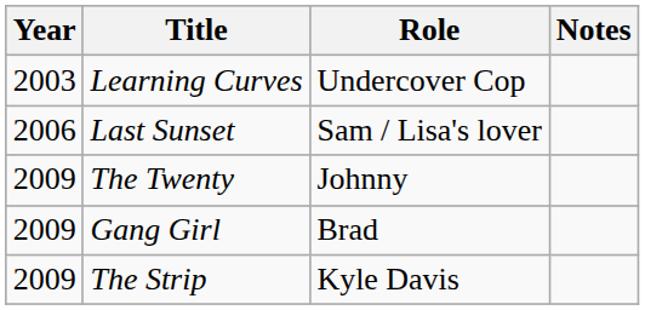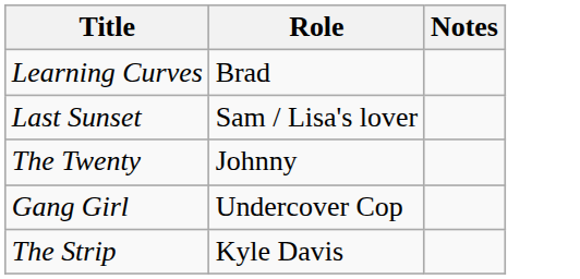 <table class="wikitable sortable">
 <tr>
-<th>Year</th>
 <th>Title</th>
 <th>Role</th>
 <th>Notes</th>
 </tr>
 <tr>
-<td>2003</td>
 <td><em>Learning Curves</em></td>
-<td>Undercover Cop</td>
+<td>Brad</td>
 <td></td>
 </tr>
 <tr>
-<td>2006</td>
 <td><em>Last Sunset</em></td>
 <td>Sam / Lisa's lover</td>
 <td></td>
 </tr>
 <tr>
-<td>2009</td>
 <td><em>The Twenty</em></td>
 <td>Johnny</td>
 <td></td>
 </tr>
 <tr>
-<td>2009</td>
 <td><em>Gang Girl</em></td>
-<td>Brad</td>
+<td>Undercover Cop</td>
 <td></td>
 </tr>
 <tr>
-<td>2009</td>
 <td><em>The Strip</em></td>
 <td>Kyle Davis</td>
 <td></td>
 </tr>
 </table>
